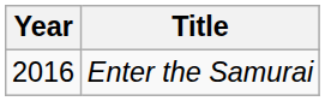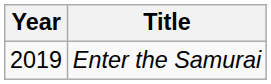 <table class="wikitable plainrowheaders sortable" style="margin-right: 0;">
 <tr>
 <th>Year</th>
 <th>Title</th>
 </tr>
 <tr>
-<td>2016</td>
+<td>2019</td>
 <td><em>Enter the Samurai</em></td>
 </tr>
 </table>
